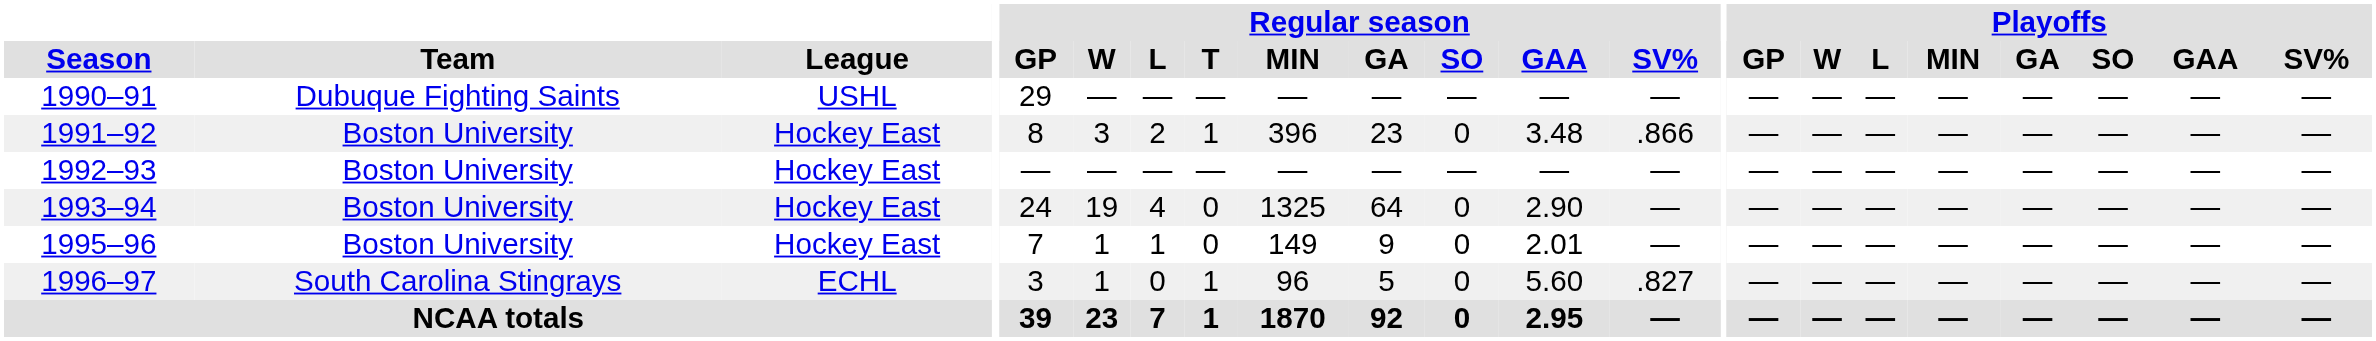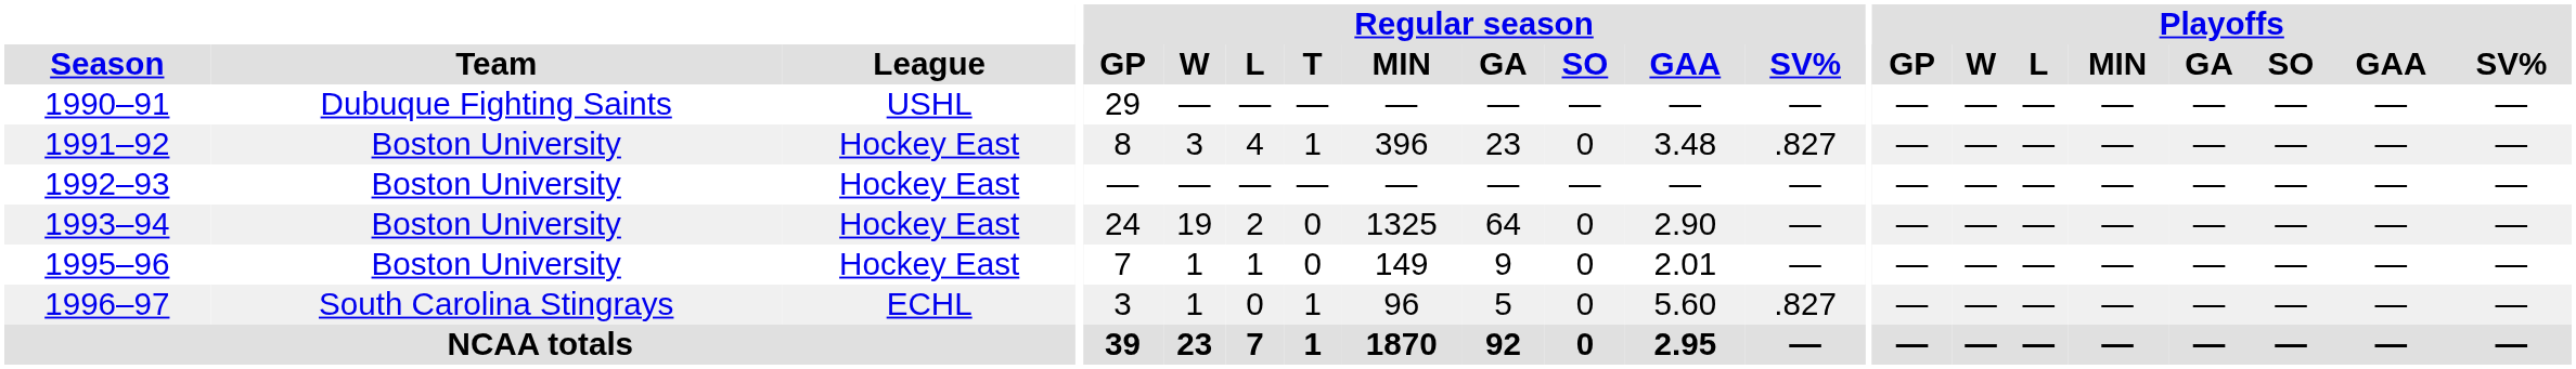 <table border="0" cellpadding="1" cellspacing="0" style="text-align:center; width:80em">
 <tr bgcolor="#e0e0e0">
 <th colspan="3" bgcolor="#ffffff"></th>
 <th rowspan="99" bgcolor="#ffffff"></th>
 <th colspan="9"><a href='#'>Regular season</a></th>
 <th rowspan="99" bgcolor="#ffffff"></th>
 <th colspan="8"><a href='#'>Playoffs</a></th>
 </tr>
 <tr bgcolor="#e0e0e0">
 <th><a href='#'>Season</a></th>
 <th>Team</th>
 <th>League</th>
 <th>GP</th>
 <th>W</th>
 <th>L</th>
 <th>T</th>
 <th>MIN</th>
 <th>GA</th>
 <th><a href='#'>SO</a></th>
 <th><a href='#'>GAA</a></th>
 <th><a href='#'>SV%</a></th>
 <th>GP</th>
 <th>W</th>
 <th>L</th>
 <th>MIN</th>
 <th>GA</th>
 <th>SO</th>
 <th>GAA</th>
 <th>SV%</th>
 </tr>
 <tr>
 <td><a href='#'>1990–91</a></td>
 <td><a href='#'>Dubuque Fighting Saints</a></td>
 <td><a href='#'>USHL</a></td>
 <td>29</td>
 <td>—</td>
 <td>—</td>
 <td>—</td>
 <td>—</td>
 <td>—</td>
 <td>—</td>
 <td>—</td>
 <td>—</td>
 <td>—</td>
 <td>—</td>
 <td>—</td>
 <td>—</td>
 <td>—</td>
 <td>—</td>
 <td>—</td>
 <td>—</td>
 </tr>
 <tr bgcolor="f0f0f0">
 <td><a href='#'>1991–92</a></td>
 <td><a href='#'>Boston University</a></td>
 <td><a href='#'>Hockey East</a></td>
 <td>8</td>
 <td>3</td>
-<td>2</td>
+<td>4</td>
 <td>1</td>
 <td>396</td>
 <td>23</td>
 <td>0</td>
 <td>3.48</td>
-<td>.866</td>
+<td>.827</td>
 <td>—</td>
 <td>—</td>
 <td>—</td>
 <td>—</td>
 <td>—</td>
 <td>—</td>
 <td>—</td>
 <td>—</td>
 </tr>
 <tr>
 <td><a href='#'>1992–93</a></td>
 <td><a href='#'>Boston University</a></td>
 <td><a href='#'>Hockey East</a></td>
 <td>—</td>
 <td>—</td>
 <td>—</td>
 <td>—</td>
 <td>—</td>
 <td>—</td>
 <td>—</td>
 <td>—</td>
 <td>—</td>
 <td>—</td>
 <td>—</td>
 <td>—</td>
 <td>—</td>
 <td>—</td>
 <td>—</td>
 <td>—</td>
 <td>—</td>
 </tr>
 <tr bgcolor="f0f0f0">
 <td><a href='#'>1993–94</a></td>
 <td><a href='#'>Boston University</a></td>
 <td><a href='#'>Hockey East</a></td>
 <td>24</td>
 <td>19</td>
-<td>4</td>
+<td>2</td>
 <td>0</td>
 <td>1325</td>
 <td>64</td>
 <td>0</td>
 <td>2.90</td>
 <td>—</td>
 <td>—</td>
 <td>—</td>
 <td>—</td>
 <td>—</td>
 <td>—</td>
 <td>—</td>
 <td>—</td>
 <td>—</td>
 </tr>
 <tr>
 <td><a href='#'>1995–96</a></td>
 <td><a href='#'>Boston University</a></td>
 <td><a href='#'>Hockey East</a></td>
 <td>7</td>
 <td>1</td>
 <td>1</td>
 <td>0</td>
 <td>149</td>
 <td>9</td>
 <td>0</td>
 <td>2.01</td>
 <td>—</td>
 <td>—</td>
 <td>—</td>
 <td>—</td>
 <td>—</td>
 <td>—</td>
 <td>—</td>
 <td>—</td>
 <td>—</td>
 </tr>
 <tr bgcolor="f0f0f0">
 <td><a href='#'>1996–97</a></td>
 <td><a href='#'>South Carolina Stingrays</a></td>
 <td><a href='#'>ECHL</a></td>
 <td>3</td>
 <td>1</td>
 <td>0</td>
 <td>1</td>
 <td>96</td>
 <td>5</td>
 <td>0</td>
 <td>5.60</td>
 <td>.827</td>
 <td>—</td>
 <td>—</td>
 <td>—</td>
 <td>—</td>
 <td>—</td>
 <td>—</td>
 <td>—</td>
 <td>—</td>
 </tr>
 <tr bgcolor="#e0e0e0">
 <th colspan="3">NCAA totals</th>
 <th>39</th>
 <th>23</th>
 <th>7</th>
 <th>1</th>
 <th>1870</th>
 <th>92</th>
 <th>0</th>
 <th>2.95</th>
 <th>—</th>
 <th>—</th>
 <th>—</th>
 <th>—</th>
 <th>—</th>
 <th>—</th>
 <th>—</th>
 <th>—</th>
 <th>—</th>
 </tr>
 </table>
